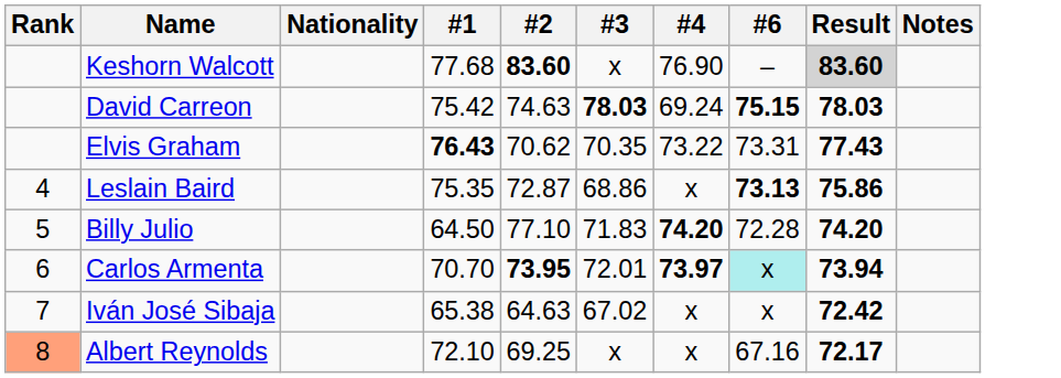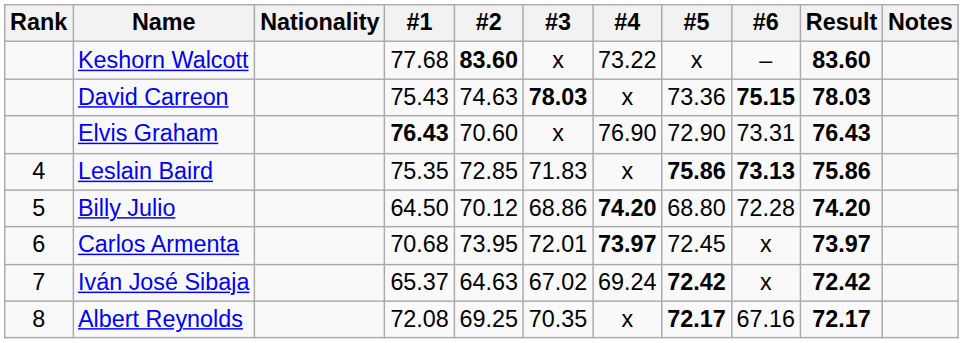 <table class="wikitable sortable" style="text-align:center">
 <tr>
 <th>Rank</th>
 <th>Name</th>
 <th>Nationality</th>
 <th>#1</th>
 <th>#2</th>
 <th>#3</th>
 <th>#4</th>
+<th>#5</th>
 <th>#6</th>
 <th>Result</th>
 <th>Notes</th>
 </tr>
 <tr>
 <td></td>
 <td align=left><a href='#'>Keshorn Walcott</a></td>
 <td align=left></td>
 <td>77.68</td>
 <td><strong>83.60</strong></td>
 <td>x</td>
-<td>76.90</td>
+<td>73.22</td>
+<td>x</td>
 <td>–</td>
-<td style="background: lightgrey;"><strong>83.60</strong></td>
+<td><strong>83.60</strong></td>
 <td></td>
 </tr>
 <tr>
 <td></td>
 <td align=left><a href='#'>David Carreon</a></td>
 <td align=left></td>
-<td>75.42</td>
+<td>75.43</td>
 <td>74.63</td>
 <td><strong>78.03</strong></td>
-<td>69.24</td>
+<td>x</td>
+<td>73.36</td>
 <td><strong>75.15</strong></td>
 <td><strong>78.03</strong></td>
 <td></td>
 </tr>
 <tr>
 <td></td>
 <td align=left><a href='#'>Elvis Graham</a></td>
 <td align=left></td>
 <td><strong>76.43</strong></td>
-<td>70.62</td>
-<td>70.35</td>
-<td>73.22</td>
+<td>70.60</td>
+<td>x</td>
+<td>76.90</td>
+<td>72.90</td>
 <td>73.31</td>
-<td><strong>77.43</strong></td>
+<td><strong>76.43</strong></td>
 <td></td>
 </tr>
 <tr>
 <td>4</td>
 <td align=left><a href='#'>Leslain Baird</a></td>
 <td align=left></td>
 <td>75.35</td>
-<td>72.87</td>
-<td>68.86</td>
+<td>72.85</td>
+<td>71.83</td>
 <td>x</td>
+<td><strong>75.86</strong></td>
 <td><strong>73.13</strong></td>
 <td><strong>75.86</strong></td>
 <td></td>
 </tr>
 <tr>
 <td>5</td>
 <td align=left><a href='#'>Billy Julio</a></td>
 <td align=left></td>
 <td>64.50</td>
-<td>77.10</td>
-<td>71.83</td>
+<td>70.12</td>
+<td>68.86</td>
 <td><strong>74.20</strong></td>
+<td>68.80</td>
 <td>72.28</td>
 <td><strong>74.20</strong></td>
 <td></td>
 </tr>
 <tr>
 <td>6</td>
 <td align=left><a href='#'>Carlos Armenta</a></td>
 <td align=left></td>
-<td>70.70</td>
-<td><strong>73.95</strong></td>
+<td>70.68</td>
+<td>73.95</td>
 <td>72.01</td>
 <td><strong>73.97</strong></td>
-<td style="background: paleturquoise;">x</td>
-<td><strong>73.94</strong></td>
+<td>72.45</td>
+<td>x</td>
+<td><strong>73.97</strong></td>
 <td></td>
 </tr>
 <tr>
 <td>7</td>
 <td align=left><a href='#'>Iván José Sibaja</a></td>
 <td align=left></td>
-<td>65.38</td>
+<td>65.37</td>
 <td>64.63</td>
 <td>67.02</td>
-<td>x</td>
+<td>69.24</td>
+<td><strong>72.42</strong></td>
 <td>x</td>
 <td><strong>72.42</strong></td>
 <td></td>
 </tr>
 <tr>
-<td style="background: lightsalmon;">8</td>
+<td>8</td>
 <td align=left><a href='#'>Albert Reynolds</a></td>
 <td align=left></td>
-<td>72.10</td>
+<td>72.08</td>
 <td>69.25</td>
+<td>70.35</td>
 <td>x</td>
-<td>x</td>
+<td><strong>72.17</strong></td>
 <td>67.16</td>
 <td><strong>72.17</strong></td>
 <td></td>
 </tr>
 </table>
